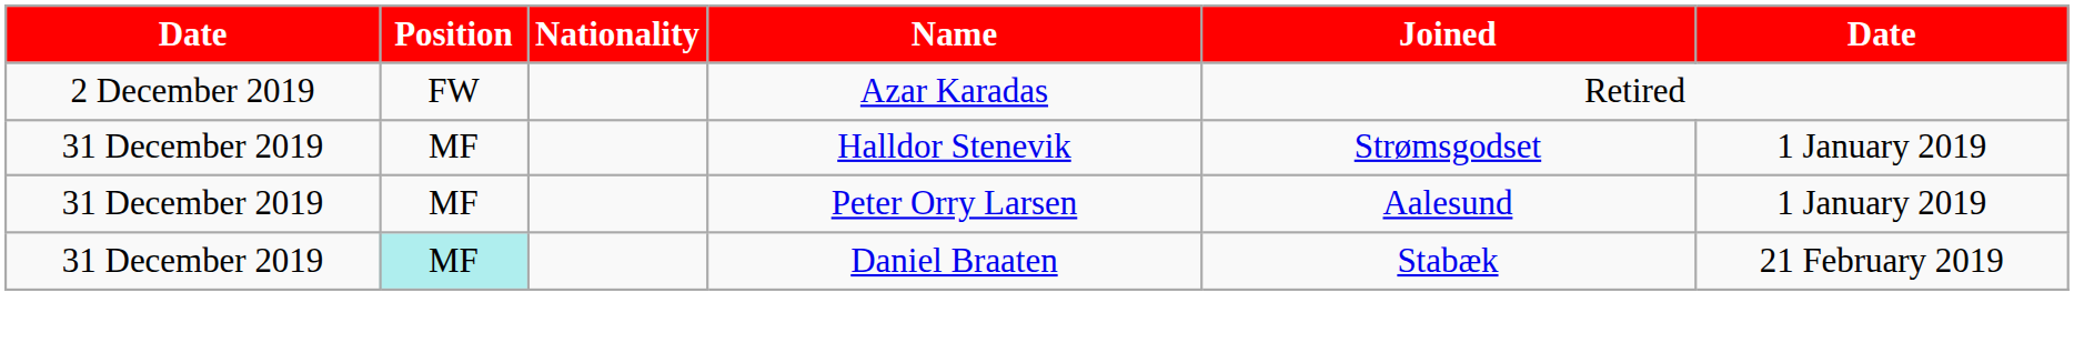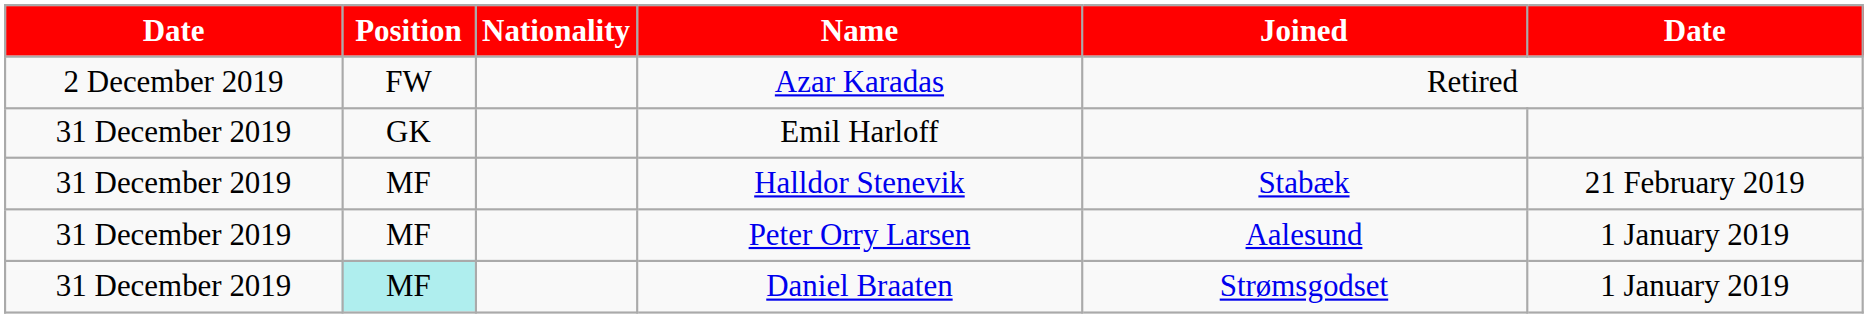 <table class="wikitable"  style="text-align:center; font-size:90%; ">
 <tr>
 <th style="background:#FF0000; color:white; width:150px;">Date</th>
 <th style="background:#FF0000; color:white; width:55px;">Position</th>
 <th style="background:#FF0000; color:white; width:55px;">Nationality</th>
 <th style="background:#FF0000; color:white; width:200px;">Name</th>
 <th style="background:#FF0000; color:white; width:200px;">Joined</th>
 <th style="background:#FF0000; color:white; width:150px;">Date</th>
 </tr>
 <tr>
 <td>2 December 2019</td>
 <td>FW</td>
 <td></td>
 <td><a href='#'>Azar Karadas</a></td>
 <td colspan="2">Retired</td>
 </tr>
 <tr>
 <td>31 December 2019</td>
+<td>GK</td>
+<td></td>
+<td>Emil Harloff</td>
+<td></td>
+<td></td>
+</tr>
+<tr>
+<td>31 December 2019</td>
 <td>MF</td>
 <td></td>
 <td><a href='#'>Halldor Stenevik</a></td>
-<td><a href='#'>Strømsgodset</a></td>
-<td>1 January 2019</td>
+<td><a href='#'>Stabæk</a></td>
+<td>21 February 2019</td>
 </tr>
 <tr>
 <td>31 December 2019</td>
 <td>MF</td>
 <td></td>
 <td><a href='#'>Peter Orry Larsen</a></td>
 <td><a href='#'>Aalesund</a></td>
 <td>1 January 2019</td>
 </tr>
 <tr>
 <td>31 December 2019</td>
 <td style="background: paleturquoise;">MF</td>
 <td></td>
 <td><a href='#'>Daniel Braaten</a></td>
-<td><a href='#'>Stabæk</a></td>
-<td>21 February 2019</td>
+<td><a href='#'>Strømsgodset</a></td>
+<td>1 January 2019</td>
 </tr>
 </table>
